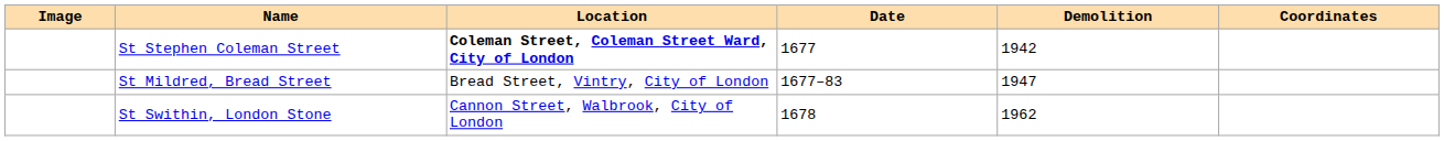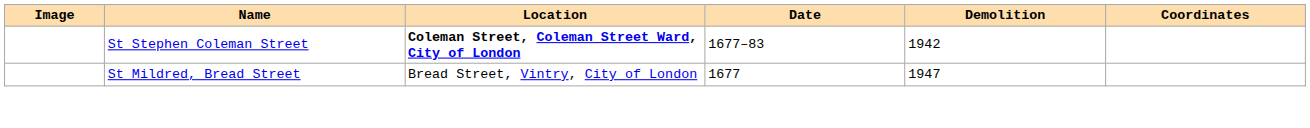 <table class="wikitable sortable" style="width:100%; background:#fff;">
 <tr>
 <th width="5%" align="left" style="background:#ffdead;" class="unsortable">Image</th>
 <th width="15%" align="left" style="background:#ffdead;">Name</th>
 <th width="15%" align="left" style="background:#ffdead;">Location</th>
 <th width="10%" align="left" style="background:#ffdead;">Date</th>
 <th width="10%" align="left" style="background:#ffdead;">Demolition</th>
 <th width="10%" align="left" style="background:#ffdead;">Coordinates</th>
 </tr>
 <tr>
 <td></td>
 <td><a href='#'>St Stephen Coleman Street</a></td>
 <td><strong>Coleman Street, <a href='#'>Coleman Street Ward</a>, <a href='#'>City of London</a></strong></td>
-<td>1677</td>
+<td>1677–83</td>
 <td>1942</td>
 <td></td>
 </tr>
 <tr>
 <td></td>
 <td><a href='#'>St Mildred, Bread Street</a></td>
 <td>Bread Street, <a href='#'>Vintry</a>, <a href='#'>City of London</a></td>
-<td>1677–83</td>
+<td>1677</td>
 <td>1947</td>
 <td></td>
 </tr>
-<tr>
-<td></td>
-<td><a href='#'>St Swithin, London Stone</a></td>
-<td><a href='#'>Cannon Street</a>, <a href='#'>Walbrook</a>, <a href='#'>City of London</a></td>
-<td>1678</td>
-<td>1962</td>
-<td></td>
-</tr>
 </table>
